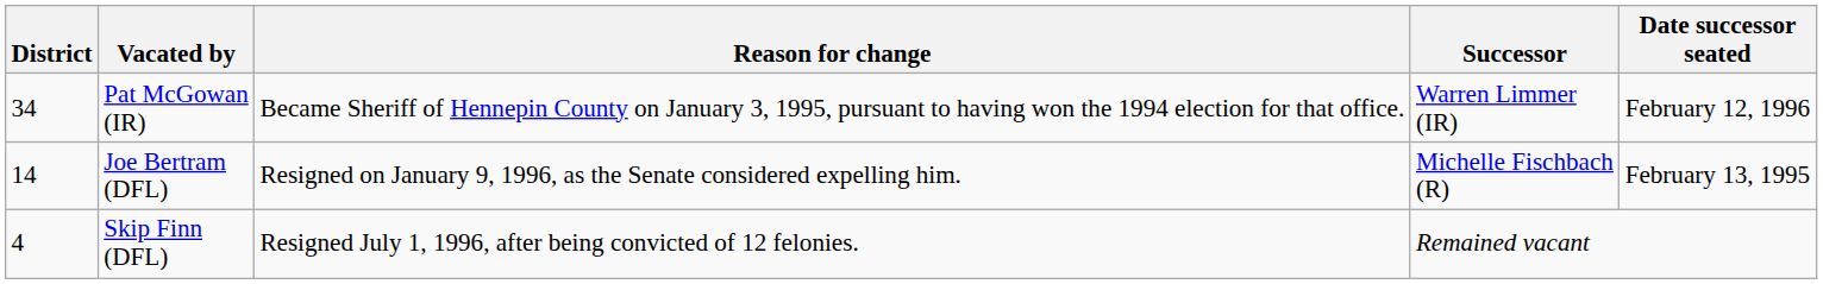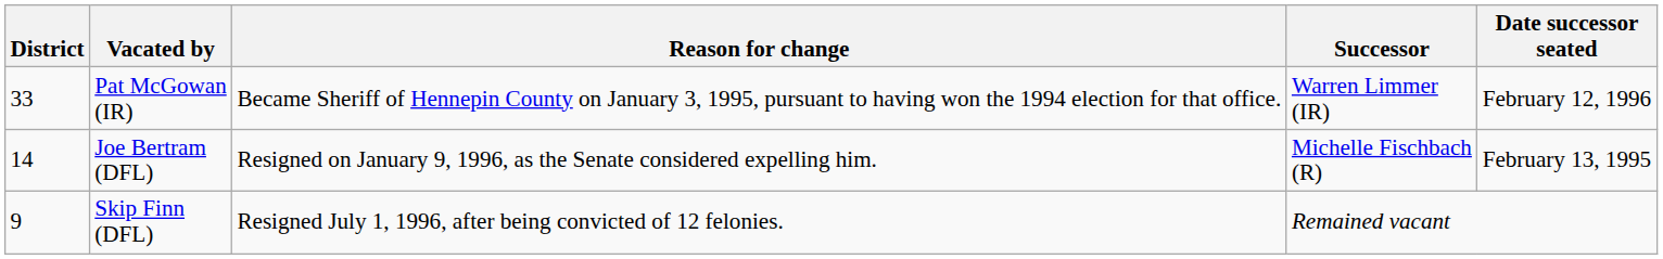 <table class="wikitable sortable">
 <tr style="vertical-align:bottom;">
 <th>District</th>
 <th>Vacated by</th>
 <th>Reason for change</th>
 <th>Successor</th>
 <th>Date successor<br>seated</th>
 </tr>
 <tr>
-<td>34</td>
+<td>33</td>
 <td nowrap ><a href='#'>Pat McGowan</a><br>(IR)</td>
 <td>Became Sheriff of <a href='#'>Hennepin County</a> on January 3, 1995, pursuant to having won the 1994 election for that office.</td>
 <td nowrap ><a href='#'>Warren Limmer</a><br>(IR)</td>
 <td>February 12, 1996</td>
 </tr>
 <tr>
 <td>14</td>
 <td nowrap ><a href='#'>Joe Bertram</a><br>(DFL)</td>
 <td>Resigned on January 9, 1996, as the Senate considered expelling him.</td>
 <td nowrap ><a href='#'>Michelle Fischbach</a><br>(R)</td>
 <td>February 13, 1995</td>
 </tr>
 <tr>
-<td>4</td>
+<td>9</td>
 <td nowrap ><a href='#'>Skip Finn</a><br>(DFL)</td>
 <td>Resigned July 1, 1996, after being convicted of 12 felonies.</td>
 <td colspan="2"><em>Remained vacant</em></td>
 </tr>
 </table>
